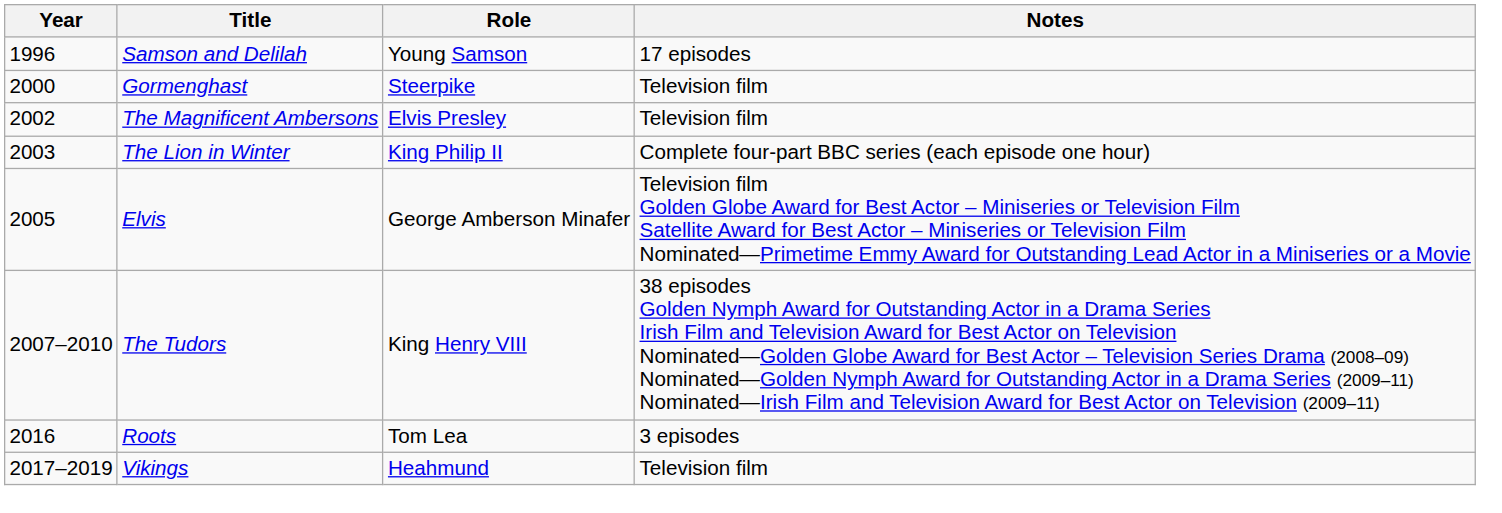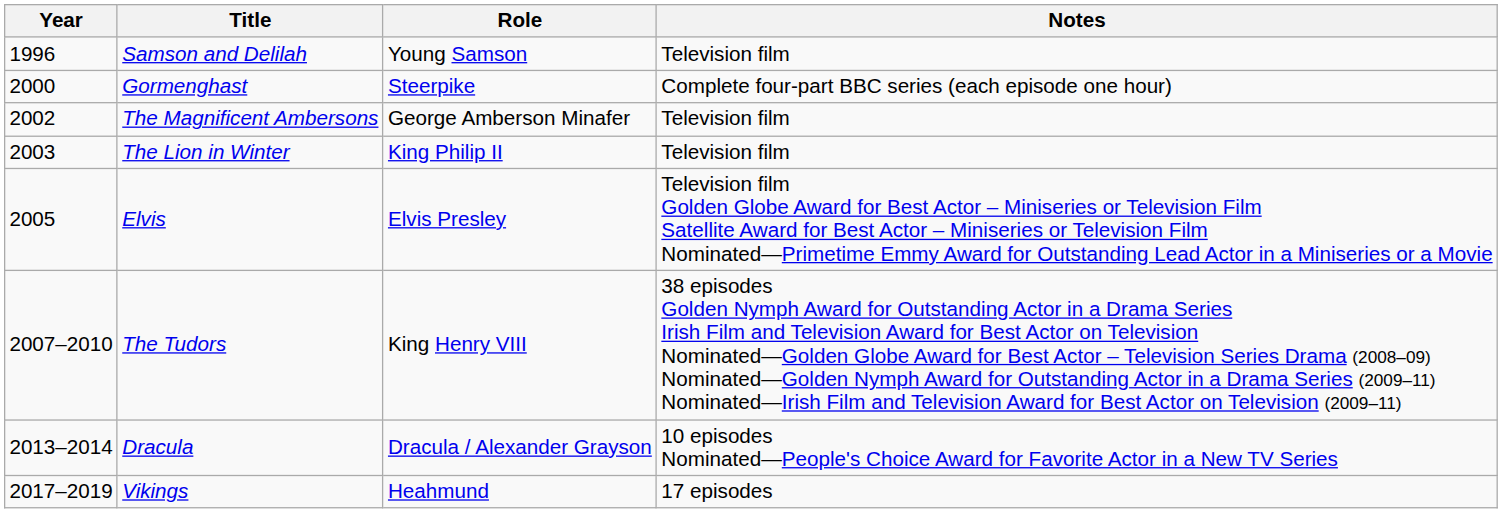 <table class="wikitable sortable">
 <tr>
 <th>Year</th>
 <th>Title</th>
 <th>Role</th>
 <th class="unsortable">Notes</th>
 </tr>
 <tr>
 <td>1996</td>
 <td><em><a href='#'>Samson and Delilah</a></em></td>
 <td>Young <a href='#'>Samson</a></td>
-<td>17 episodes</td>
+<td>Television film</td>
 </tr>
 <tr>
 <td>2000</td>
 <td><em><a href='#'>Gormenghast</a></em></td>
 <td><a href='#'>Steerpike</a></td>
-<td>Television film</td>
+<td>Complete four-part BBC series (each episode one hour)</td>
 </tr>
 <tr>
 <td>2002</td>
 <td><em><a href='#'>The Magnificent Ambersons</a></em></td>
-<td><a href='#'>Elvis Presley</a></td>
+<td>George Amberson Minafer</td>
 <td>Television film</td>
 </tr>
 <tr>
 <td>2003</td>
 <td><em><a href='#'>The Lion in Winter</a></em></td>
 <td><a href='#'>King Philip II</a></td>
-<td>Complete four-part BBC series (each episode one hour)</td>
+<td>Television film</td>
 </tr>
 <tr>
 <td>2005</td>
 <td><em><a href='#'>Elvis</a></em></td>
-<td>George Amberson Minafer</td>
+<td><a href='#'>Elvis Presley</a></td>
 <td>Television film<br><a href='#'>Golden Globe Award for Best Actor – Miniseries or Television Film</a><br><a href='#'>Satellite Award for Best Actor – Miniseries or Television Film</a><br>Nominated—<a href='#'>Primetime Emmy Award for Outstanding Lead Actor in a Miniseries or a Movie</a></td>
 </tr>
 <tr>
 <td>2007–2010</td>
 <td><em><a href='#'>The Tudors</a></em></td>
 <td>King <a href='#'>Henry VIII</a></td>
 <td>38 episodes<br><a href='#'>Golden Nymph Award for Outstanding Actor in a Drama Series</a><br><a href='#'>Irish Film and Television Award for Best Actor on Television</a><br>Nominated—<a href='#'>Golden Globe Award for Best Actor – Television Series Drama</a> <small>(2008–09)</small><br>Nominated—<a href='#'>Golden Nymph Award for Outstanding Actor in a Drama Series</a> <small>(2009–11)</small><br>Nominated—<a href='#'>Irish Film and Television Award for Best Actor on Television</a> <small>(2009–11)</small></td>
 </tr>
 <tr>
-<td>2016</td>
-<td><em><a href='#'>Roots</a></em></td>
-<td>Tom Lea</td>
-<td>3 episodes</td>
+<td>2013–2014</td>
+<td><em><a href='#'>Dracula</a></em></td>
+<td><a href='#'>Dracula / Alexander Grayson</a></td>
+<td>10 episodes<br>Nominated—<a href='#'>People's Choice Award for Favorite Actor in a New TV Series</a></td>
 </tr>
 <tr>
 <td>2017–2019</td>
 <td><em><a href='#'>Vikings</a></em></td>
 <td><a href='#'>Heahmund</a></td>
-<td>Television film</td>
+<td>17 episodes</td>
 </tr>
 </table>
